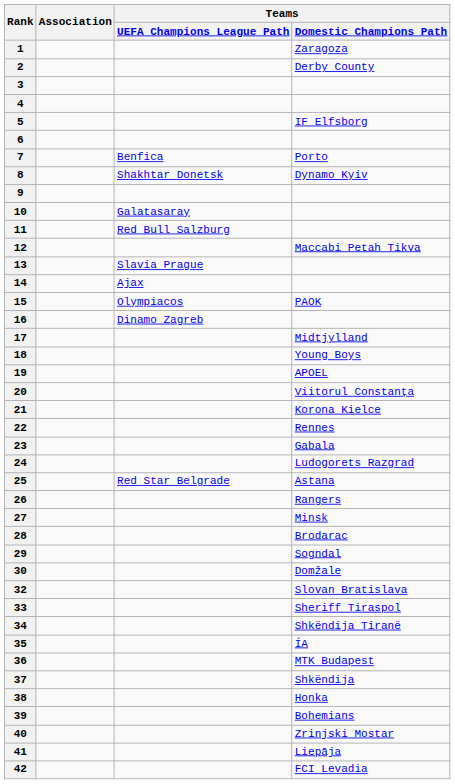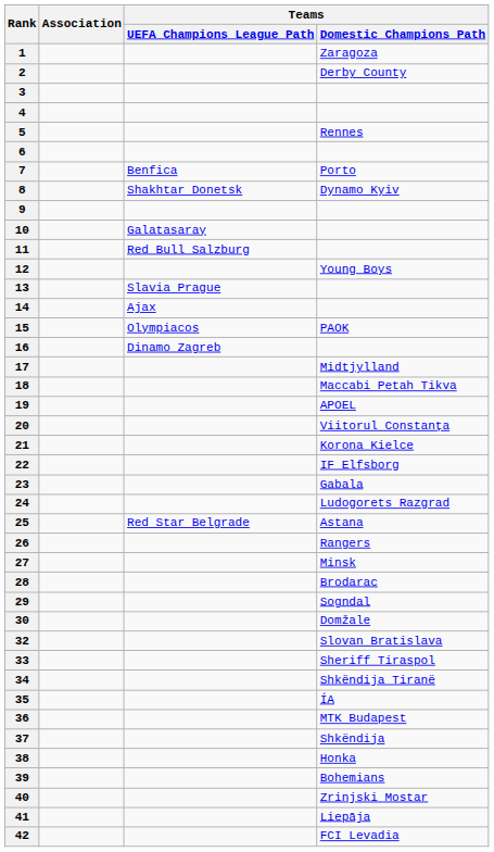 <table class="wikitable">
 <tr>
 <th rowspan=2>Rank</th>
 <th rowspan=2>Association</th>
 <th colspan=2>Teams</th>
 </tr>
 <tr>
 <th><a href='#'>UEFA Champions League Path</a></th>
 <th><a href='#'>Domestic Champions Path</a></th>
 </tr>
 <tr>
 <th>1</th>
 <td></td>
 <td></td>
 <td><a href='#'>Zaragoza</a> </td>
 </tr>
 <tr>
 <th>2</th>
 <td></td>
 <td></td>
 <td><a href='#'>Derby County</a> </td>
 </tr>
 <tr>
 <th>3</th>
 <td></td>
 <td></td>
 <td></td>
 </tr>
 <tr>
 <th>4</th>
 <td></td>
 <td></td>
 <td></td>
 </tr>
 <tr>
 <th>5</th>
 <td></td>
 <td></td>
-<td><a href='#'>IF Elfsborg</a> </td>
+<td><a href='#'>Rennes</a> </td>
 </tr>
 <tr>
 <th>6</th>
 <td></td>
 <td></td>
 <td></td>
 </tr>
 <tr>
 <th>7</th>
 <td></td>
 <td><a href='#'>Benfica</a></td>
 <td><a href='#'>Porto</a> </td>
 </tr>
 <tr>
 <th>8</th>
 <td></td>
 <td><a href='#'>Shakhtar Donetsk</a></td>
 <td><a href='#'>Dynamo Kyiv</a> </td>
 </tr>
 <tr>
 <th>9</th>
 <td></td>
 <td></td>
 <td></td>
 </tr>
 <tr>
 <th>10</th>
 <td></td>
 <td><a href='#'>Galatasaray</a> </td>
 <td></td>
 </tr>
 <tr>
 <th>11</th>
 <td></td>
 <td><a href='#'>Red Bull Salzburg</a> </td>
 <td></td>
 </tr>
 <tr>
 <th>12</th>
 <td></td>
 <td></td>
-<td><a href='#'>Maccabi Petah Tikva</a> </td>
+<td><a href='#'>Young Boys</a> </td>
 </tr>
 <tr>
 <th>13</th>
 <td></td>
 <td><a href='#'>Slavia Prague</a> </td>
 <td></td>
 </tr>
 <tr>
 <th>14</th>
 <td></td>
 <td><a href='#'>Ajax</a> </td>
 <td></td>
 </tr>
 <tr>
 <th>15</th>
 <td></td>
 <td><a href='#'>Olympiacos</a></td>
 <td><a href='#'>PAOK</a> </td>
 </tr>
 <tr>
 <th>16</th>
 <td></td>
 <td><a href='#'>Dinamo Zagreb</a> </td>
 <td></td>
 </tr>
 <tr>
 <th>17</th>
 <td></td>
 <td></td>
 <td><a href='#'>Midtjylland</a> </td>
 </tr>
 <tr>
 <th>18</th>
 <td></td>
 <td></td>
-<td><a href='#'>Young Boys</a> </td>
+<td><a href='#'>Maccabi Petah Tikva</a> </td>
 </tr>
 <tr>
 <th>19</th>
 <td></td>
 <td></td>
 <td><a href='#'>APOEL</a> </td>
 </tr>
 <tr>
 <th>20</th>
 <td></td>
 <td></td>
 <td><a href='#'>Viitorul Constanța</a> </td>
 </tr>
 <tr>
 <th>21</th>
 <td></td>
 <td></td>
 <td><a href='#'>Korona Kielce</a> </td>
 </tr>
 <tr>
 <th>22</th>
 <td></td>
 <td></td>
-<td><a href='#'>Rennes</a> </td>
+<td><a href='#'>IF Elfsborg</a> </td>
 </tr>
 <tr>
 <th>23</th>
 <td></td>
 <td></td>
 <td><a href='#'>Gabala</a> </td>
 </tr>
 <tr>
 <th>24</th>
 <td></td>
 <td></td>
 <td><a href='#'>Ludogorets Razgrad</a> </td>
 </tr>
 <tr>
 <th>25</th>
 <td></td>
 <td><a href='#'>Red Star Belgrade</a></td>
 <td><a href='#'>Astana</a> </td>
 </tr>
 <tr>
 <th>26</th>
 <td></td>
 <td></td>
 <td><a href='#'>Rangers</a> </td>
 </tr>
 <tr>
 <th>27</th>
 <td></td>
 <td></td>
 <td><a href='#'>Minsk</a> </td>
 </tr>
 <tr>
 <th>28</th>
 <td></td>
 <td></td>
 <td><a href='#'>Brodarac</a> </td>
 </tr>
 <tr>
 <th>29</th>
 <td></td>
 <td></td>
 <td><a href='#'>Sogndal</a> </td>
 </tr>
 <tr>
 <th>30</th>
 <td></td>
 <td></td>
 <td><a href='#'>Domžale</a> </td>
 </tr>
 <tr>
 <th>32</th>
 <td></td>
 <td></td>
 <td><a href='#'>Slovan Bratislava</a> </td>
 </tr>
 <tr>
 <th>33</th>
 <td></td>
 <td></td>
 <td><a href='#'>Sheriff Tiraspol</a> </td>
 </tr>
 <tr>
 <th>34</th>
 <td></td>
 <td></td>
 <td><a href='#'>Shkëndija Tiranë</a> </td>
 </tr>
 <tr>
 <th>35</th>
 <td></td>
 <td></td>
 <td><a href='#'>ÍA</a> </td>
 </tr>
 <tr>
 <th>36</th>
 <td></td>
 <td></td>
 <td><a href='#'>MTK Budapest</a> </td>
 </tr>
 <tr>
 <th>37</th>
 <td></td>
 <td></td>
 <td><a href='#'>Shkëndija</a> </td>
 </tr>
 <tr>
 <th>38</th>
 <td></td>
 <td></td>
 <td><a href='#'>Honka</a> </td>
 </tr>
 <tr>
 <th>39</th>
 <td></td>
 <td></td>
 <td><a href='#'>Bohemians</a> </td>
 </tr>
 <tr>
 <th>40</th>
 <td></td>
 <td></td>
 <td><a href='#'>Zrinjski Mostar</a> </td>
 </tr>
 <tr>
 <th>41</th>
 <td></td>
 <td></td>
 <td><a href='#'>Liepāja</a> </td>
 </tr>
 <tr>
 <th>42</th>
 <td></td>
 <td></td>
 <td><a href='#'>FCI Levadia</a> </td>
 </tr>
 </table>
